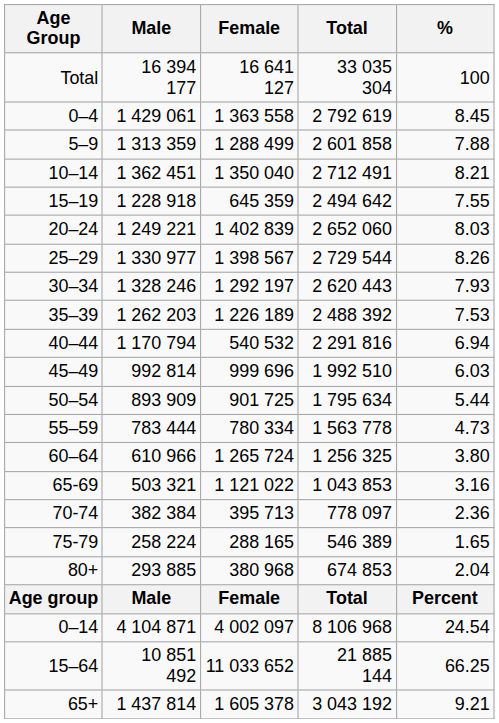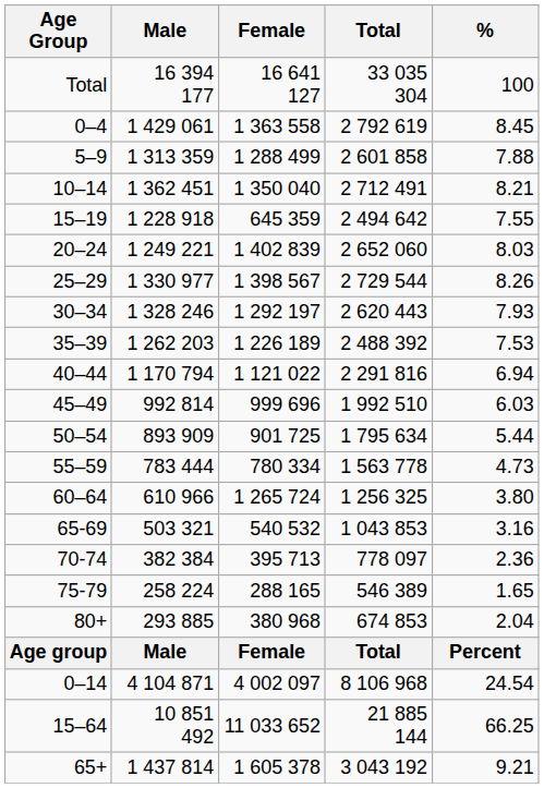 <table class="wikitable">
 <tr>
 <th width="80pt">Age Group</th>
 <th width="80pt">Male</th>
 <th width="80pt">Female</th>
 <th width="80pt">Total</th>
 <th width="80pt">%</th>
 </tr>
 <tr>
 <td align="right">Total</td>
 <td align="right">16 394 177</td>
 <td align="right">16 641 127</td>
 <td align="right">33 035 304</td>
 <td align="right">100</td>
 </tr>
 <tr>
 <td align="right">0–4</td>
 <td align="right">1 429 061</td>
 <td align="right">1 363 558</td>
 <td align="right">2 792 619</td>
 <td align="right">8.45</td>
 </tr>
 <tr>
 <td align="right">5–9</td>
 <td align="right">1 313 359</td>
 <td align="right">1 288 499</td>
 <td align="right">2 601 858</td>
 <td align="right">7.88</td>
 </tr>
 <tr>
 <td align="right">10–14</td>
 <td align="right">1 362 451</td>
 <td align="right">1 350 040</td>
 <td align="right">2 712 491</td>
 <td align="right">8.21</td>
 </tr>
 <tr>
 <td align="right">15–19</td>
 <td align="right">1 228 918</td>
 <td align="right">645 359</td>
 <td align="right">2 494 642</td>
 <td align="right">7.55</td>
 </tr>
 <tr>
 <td align="right">20–24</td>
 <td align="right">1 249 221</td>
 <td align="right">1 402 839</td>
 <td align="right">2 652 060</td>
 <td align="right">8.03</td>
 </tr>
 <tr>
 <td align="right">25–29</td>
 <td align="right">1 330 977</td>
 <td align="right">1 398 567</td>
 <td align="right">2 729 544</td>
 <td align="right">8.26</td>
 </tr>
 <tr>
 <td align="right">30–34</td>
 <td align="right">1 328 246</td>
 <td align="right">1 292 197</td>
 <td align="right">2 620 443</td>
 <td align="right">7.93</td>
 </tr>
 <tr>
 <td align="right">35–39</td>
 <td align="right">1 262 203</td>
 <td align="right">1 226 189</td>
 <td align="right">2 488 392</td>
 <td align="right">7.53</td>
 </tr>
 <tr>
 <td align="right">40–44</td>
 <td align="right">1 170 794</td>
-<td align="right">540 532</td>
+<td align="right">1 121 022</td>
 <td align="right">2 291 816</td>
 <td align="right">6.94</td>
 </tr>
 <tr>
 <td align="right">45–49</td>
 <td align="right">992 814</td>
 <td align="right">999 696</td>
 <td align="right">1 992 510</td>
 <td align="right">6.03</td>
 </tr>
 <tr>
 <td align="right">50–54</td>
 <td align="right">893 909</td>
 <td align="right">901 725</td>
 <td align="right">1 795 634</td>
 <td align="right">5.44</td>
 </tr>
 <tr>
 <td align="right">55–59</td>
 <td align="right">783 444</td>
 <td align="right">780 334</td>
 <td align="right">1 563 778</td>
 <td align="right">4.73</td>
 </tr>
 <tr>
 <td align="right">60–64</td>
 <td align="right">610 966</td>
 <td align="right">1 265 724</td>
 <td align="right">1 256 325</td>
 <td align="right">3.80</td>
 </tr>
 <tr>
 <td align="right">65-69</td>
 <td align="right">503 321</td>
-<td align="right">1 121 022</td>
+<td align="right">540 532</td>
 <td align="right">1 043 853</td>
 <td align="right">3.16</td>
 </tr>
 <tr>
 <td align="right">70-74</td>
 <td align="right">382 384</td>
 <td align="right">395 713</td>
 <td align="right">778 097</td>
 <td align="right">2.36</td>
 </tr>
 <tr>
 <td align="right">75-79</td>
 <td align="right">258 224</td>
 <td align="right">288 165</td>
 <td align="right">546 389</td>
 <td align="right">1.65</td>
 </tr>
 <tr>
 <td align="right">80+</td>
 <td align="right">293 885</td>
 <td align="right">380 968</td>
 <td align="right">674 853</td>
 <td align="right">2.04</td>
 </tr>
 <tr>
 <th width="50">Age group</th>
 <th width="80pt">Male</th>
 <th width="80">Female</th>
 <th width="80">Total</th>
 <th width="50">Percent</th>
 </tr>
 <tr>
 <td align="right">0–14</td>
 <td align="right">4 104 871</td>
 <td align="right">4 002 097</td>
 <td align="right">8 106 968</td>
 <td align="right">24.54</td>
 </tr>
 <tr>
 <td align="right">15–64</td>
 <td align="right">10 851 492</td>
 <td align="right">11 033 652</td>
 <td align="right">21 885 144</td>
 <td align="right">66.25</td>
 </tr>
 <tr>
 <td align="right">65+</td>
 <td align="right">1 437 814</td>
 <td align="right">1 605 378</td>
 <td align="right">3 043 192</td>
 <td align="right">9.21</td>
 </tr>
 <tr>
 </tr>
 </table>
